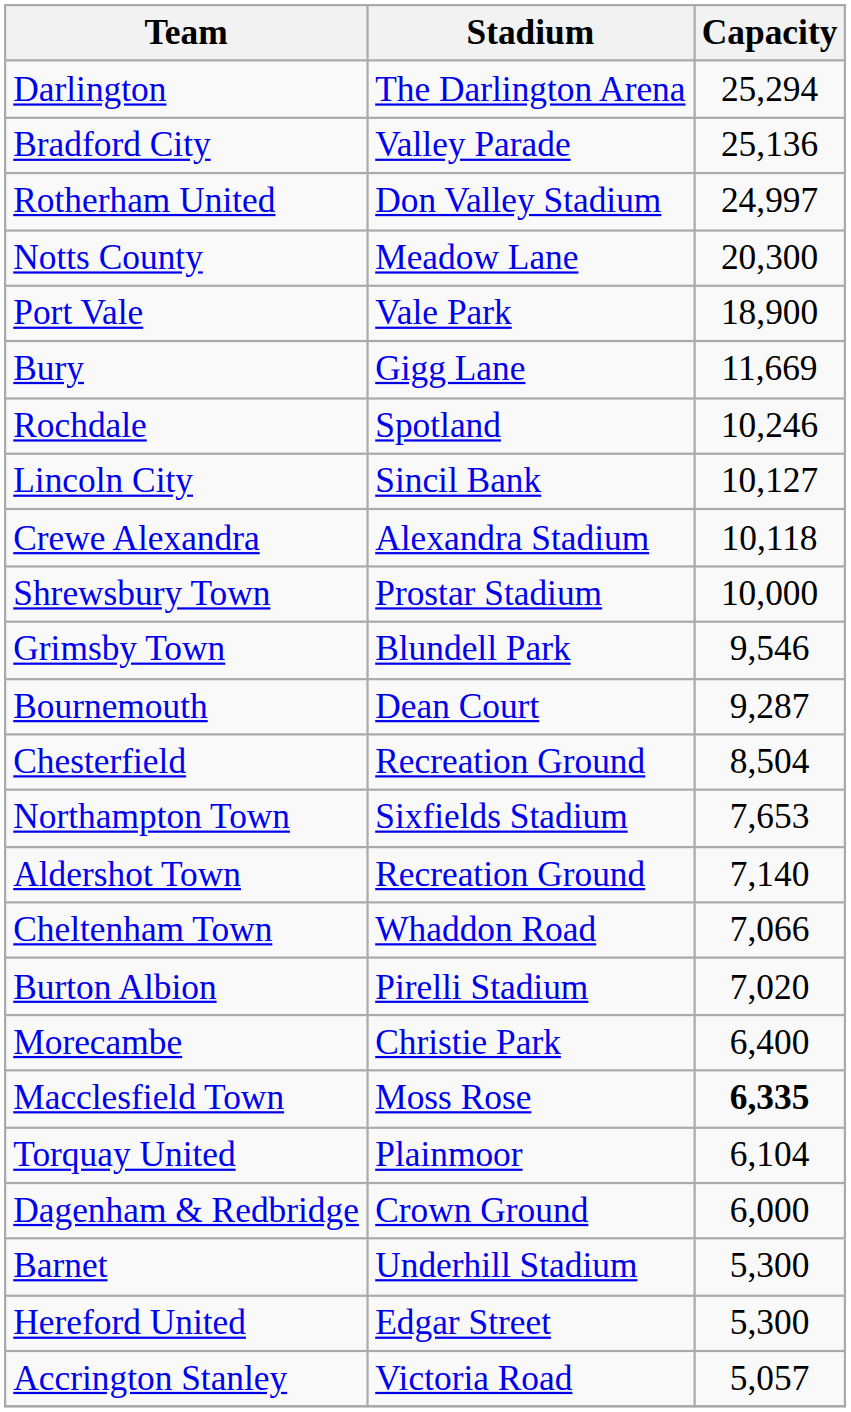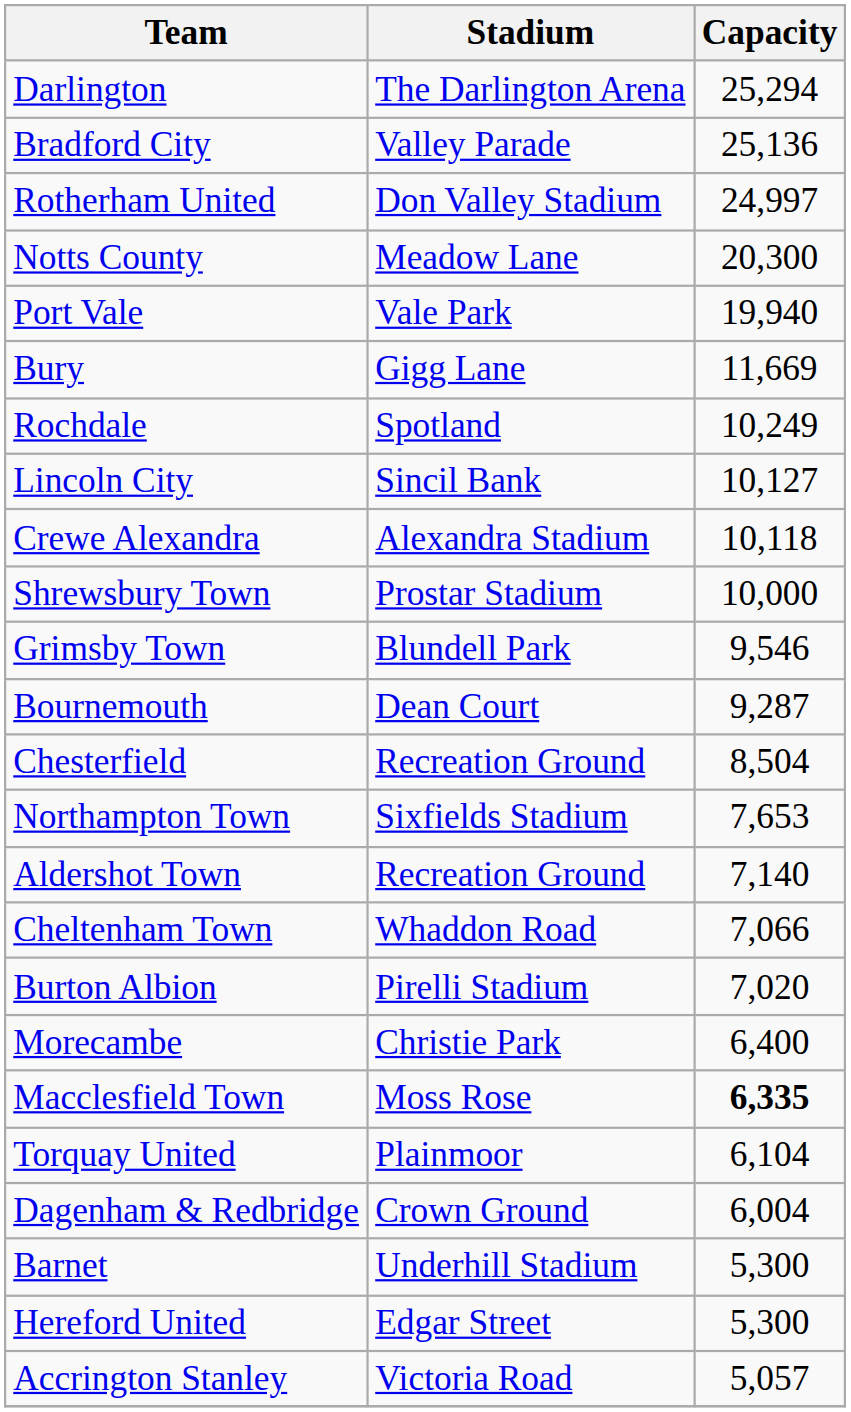 <table class="wikitable sortable">
 <tr>
 <th>Team</th>
 <th>Stadium</th>
 <th>Capacity</th>
 </tr>
 <tr>
 <td><a href='#'>Darlington</a></td>
 <td><a href='#'>The Darlington Arena</a></td>
 <td align="center">25,294</td>
 </tr>
 <tr>
 <td><a href='#'>Bradford City</a></td>
 <td><a href='#'>Valley Parade</a></td>
 <td align="center">25,136</td>
 </tr>
 <tr>
 <td><a href='#'>Rotherham United</a></td>
 <td><a href='#'>Don Valley Stadium</a></td>
 <td align="center">24,997</td>
 </tr>
 <tr>
 <td><a href='#'>Notts County</a></td>
 <td><a href='#'>Meadow Lane</a></td>
 <td align="center">20,300</td>
 </tr>
 <tr>
 <td><a href='#'>Port Vale</a></td>
 <td><a href='#'>Vale Park</a></td>
-<td align="center">18,900</td>
+<td align="center">19,940</td>
 </tr>
 <tr>
 <td><a href='#'>Bury</a></td>
 <td><a href='#'>Gigg Lane</a></td>
 <td align="center">11,669</td>
 </tr>
 <tr>
 <td><a href='#'>Rochdale</a></td>
 <td><a href='#'>Spotland</a></td>
-<td align="center">10,246</td>
+<td align="center">10,249</td>
 </tr>
 <tr>
 <td><a href='#'>Lincoln City</a></td>
 <td><a href='#'>Sincil Bank</a></td>
 <td align="center">10,127</td>
 </tr>
 <tr>
 <td><a href='#'>Crewe Alexandra</a></td>
 <td><a href='#'>Alexandra Stadium</a></td>
 <td align="center">10,118</td>
 </tr>
 <tr>
 <td><a href='#'>Shrewsbury Town</a></td>
 <td><a href='#'>Prostar Stadium</a></td>
 <td align="center">10,000</td>
 </tr>
 <tr>
 <td><a href='#'>Grimsby Town</a></td>
 <td><a href='#'>Blundell Park</a></td>
 <td align="center">9,546</td>
 </tr>
 <tr>
 <td><a href='#'>Bournemouth</a></td>
 <td><a href='#'>Dean Court</a></td>
 <td align="center">9,287</td>
 </tr>
 <tr>
 <td><a href='#'>Chesterfield</a></td>
 <td><a href='#'>Recreation Ground</a></td>
 <td align="center">8,504</td>
 </tr>
 <tr>
 <td><a href='#'>Northampton Town</a></td>
 <td><a href='#'>Sixfields Stadium</a></td>
 <td align="center">7,653</td>
 </tr>
 <tr>
 <td><a href='#'>Aldershot Town</a></td>
 <td><a href='#'>Recreation Ground</a></td>
 <td align="center">7,140</td>
 </tr>
 <tr>
 <td><a href='#'>Cheltenham Town</a></td>
 <td><a href='#'>Whaddon Road</a></td>
 <td align="center">7,066</td>
 </tr>
 <tr>
 <td><a href='#'>Burton Albion</a></td>
 <td><a href='#'>Pirelli Stadium</a></td>
 <td align="center">7,020</td>
 </tr>
 <tr>
 <td><a href='#'>Morecambe</a></td>
 <td><a href='#'>Christie Park</a></td>
 <td align="center">6,400</td>
 </tr>
 <tr>
 <td><a href='#'>Macclesfield Town</a></td>
 <td><a href='#'>Moss Rose</a></td>
 <td align="center"><strong>6,335</strong></td>
 </tr>
 <tr>
 <td><a href='#'>Torquay United</a></td>
 <td><a href='#'>Plainmoor</a></td>
 <td align="center">6,104</td>
 </tr>
 <tr>
 <td><a href='#'>Dagenham & Redbridge</a></td>
 <td><a href='#'>Crown Ground</a></td>
-<td align="center">6,000</td>
+<td align="center">6,004</td>
 </tr>
 <tr>
 <td><a href='#'>Barnet</a></td>
 <td><a href='#'>Underhill Stadium</a></td>
 <td align="center">5,300</td>
 </tr>
 <tr>
 <td><a href='#'>Hereford United</a></td>
 <td><a href='#'>Edgar Street</a></td>
 <td align="center">5,300</td>
 </tr>
 <tr>
 <td><a href='#'>Accrington Stanley</a></td>
 <td><a href='#'>Victoria Road</a></td>
 <td align="center">5,057</td>
 </tr>
 <tr>
 </tr>
 </table>
